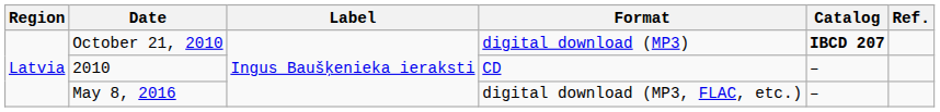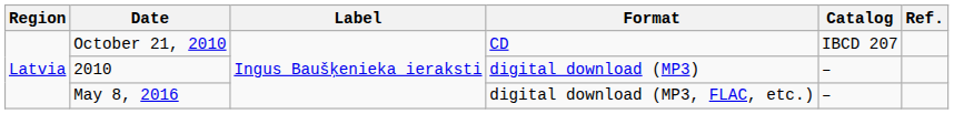 <table class="wikitable">
 <tr>
 <th>Region</th>
 <th>Date</th>
 <th>Label</th>
 <th>Format</th>
 <th>Catalog</th>
 <th>Ref.</th>
 </tr>
 <tr>
 <td rowspan="3"><a href='#'>Latvia</a></td>
 <td>October 21, <a href='#'>2010</a></td>
 <td rowspan="3"><a href='#'>Ingus Baušķenieka ieraksti</a></td>
-<td><a href='#'>digital download</a> (<a href='#'>MP3</a>)</td>
-<td><strong>IBCD 207</strong></td>
+<td><a href='#'>CD</a></td>
+<td>IBCD 207</td>
 <td></td>
 </tr>
 <tr>
 <td>2010</td>
-<td><a href='#'>CD</a></td>
+<td><a href='#'>digital download</a> (<a href='#'>MP3</a>)</td>
 <td>–</td>
 <td></td>
 </tr>
 <tr>
 <td>May 8, <a href='#'>2016</a></td>
 <td>digital download (MP3, <a href='#'>FLAC</a>, etc.)</td>
 <td>–</td>
 <td></td>
 </tr>
 </table>
